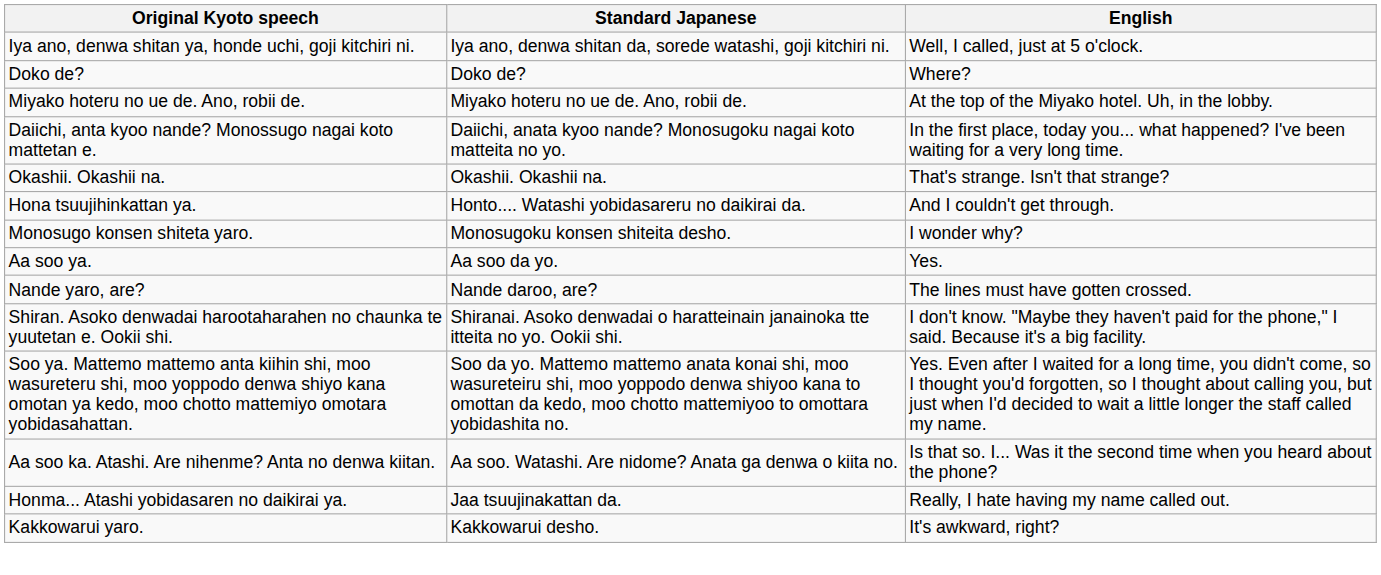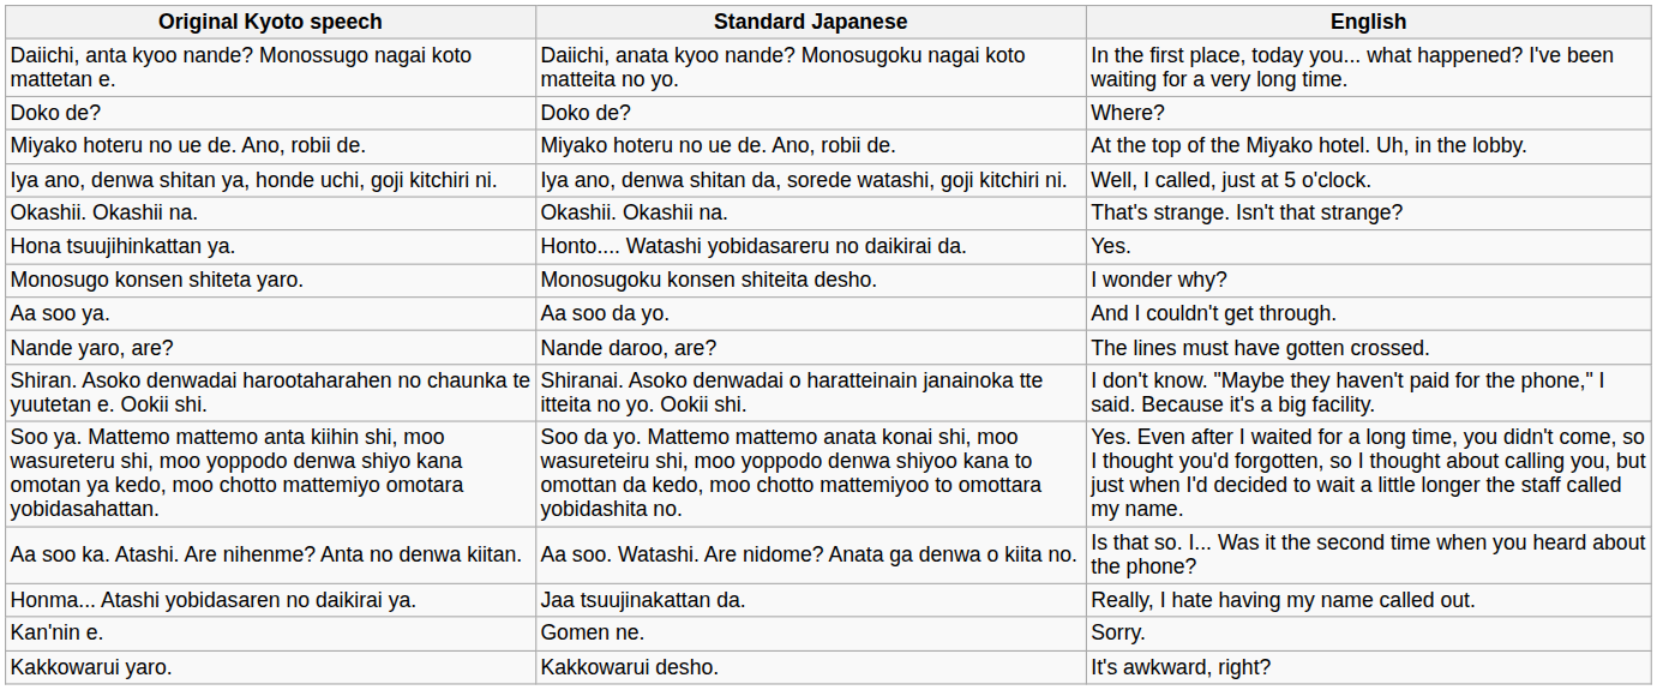 <table class="wikitable">
 <tr>
 <th>Original Kyoto speech</th>
 <th>Standard Japanese</th>
 <th>English</th>
 </tr>
 <tr>
-<td>Iya ano, denwa shitan ya, honde uchi, goji kitchiri ni.</td>
-<td>Iya ano, denwa shitan da, sorede watashi, goji kitchiri ni.</td>
-<td>Well, I called, just at 5 o'clock.</td>
+<td>Daiichi, anta kyoo nande? Monossugo nagai koto mattetan e.</td>
+<td>Daiichi, anata kyoo nande? Monosugoku nagai koto matteita no yo.</td>
+<td>In the first place, today you... what happened? I've been waiting for a very long time.</td>
 </tr>
 <tr>
 <td>Doko de?</td>
 <td>Doko de?</td>
 <td>Where?</td>
 </tr>
 <tr>
 <td>Miyako hoteru no ue de. Ano, robii de.</td>
 <td>Miyako hoteru no ue de. Ano, robii de.</td>
 <td>At the top of the Miyako hotel. Uh, in the lobby.</td>
 </tr>
 <tr>
-<td>Daiichi, anta kyoo nande? Monossugo nagai koto mattetan e.</td>
-<td>Daiichi, anata kyoo nande? Monosugoku nagai koto matteita no yo.</td>
-<td>In the first place, today you... what happened? I've been waiting for a very long time.</td>
+<td>Iya ano, denwa shitan ya, honde uchi, goji kitchiri ni.</td>
+<td>Iya ano, denwa shitan da, sorede watashi, goji kitchiri ni.</td>
+<td>Well, I called, just at 5 o'clock.</td>
 </tr>
 <tr>
 <td>Okashii. Okashii na.</td>
 <td>Okashii. Okashii na.</td>
 <td>That's strange. Isn't that strange?</td>
 </tr>
 <tr>
 <td>Hona tsuujihinkattan ya.</td>
 <td>Honto.... Watashi yobidasareru no daikirai da.</td>
-<td>And I couldn't get through.</td>
+<td>Yes.</td>
 </tr>
 <tr>
 <td>Monosugo konsen shiteta yaro.</td>
 <td>Monosugoku konsen shiteita desho.</td>
 <td>I wonder why?</td>
 </tr>
 <tr>
 <td>Aa soo ya.</td>
 <td>Aa soo da yo.</td>
-<td>Yes.</td>
+<td>And I couldn't get through.</td>
 </tr>
 <tr>
 <td>Nande yaro, are?</td>
 <td>Nande daroo, are?</td>
 <td>The lines must have gotten crossed.</td>
 </tr>
 <tr>
 <td>Shiran. Asoko denwadai harootaharahen no chaunka te yuutetan e. Ookii shi.</td>
 <td>Shiranai. Asoko denwadai o haratteinain janainoka tte itteita no yo. Ookii shi.</td>
 <td>I don't know. "Maybe they haven't paid for the phone," I said. Because it's a big facility.</td>
 </tr>
 <tr>
 <td>Soo ya. Mattemo mattemo anta kiihin shi, moo wasureteru shi, moo yoppodo denwa shiyo kana omotan ya kedo, moo chotto mattemiyo omotara yobidasahattan.</td>
 <td>Soo da yo. Mattemo mattemo anata konai shi, moo wasureteiru shi, moo yoppodo denwa shiyoo kana to omottan da kedo, moo chotto mattemiyoo to omottara yobidashita no.</td>
 <td>Yes. Even after I waited for a long time, you didn't come, so I thought you'd forgotten, so I thought about calling you, but just when I'd decided to wait a little longer the staff called my name.</td>
 </tr>
 <tr>
 <td>Aa soo ka. Atashi. Are nihenme? Anta no denwa kiitan.</td>
 <td>Aa soo. Watashi. Are nidome? Anata ga denwa o kiita no.</td>
 <td>Is that so. I... Was it the second time when you heard about the phone?</td>
 </tr>
 <tr>
 <td>Honma... Atashi yobidasaren no daikirai ya.</td>
 <td>Jaa tsuujinakattan da.</td>
 <td>Really, I hate having my name called out.</td>
 </tr>
 <tr>
+<td>Kan'nin e.</td>
+<td>Gomen ne.</td>
+<td>Sorry.</td>
+</tr>
+<tr>
 <td>Kakkowarui yaro.</td>
 <td>Kakkowarui desho.</td>
 <td>It's awkward, right?</td>
 </tr>
 </table>
